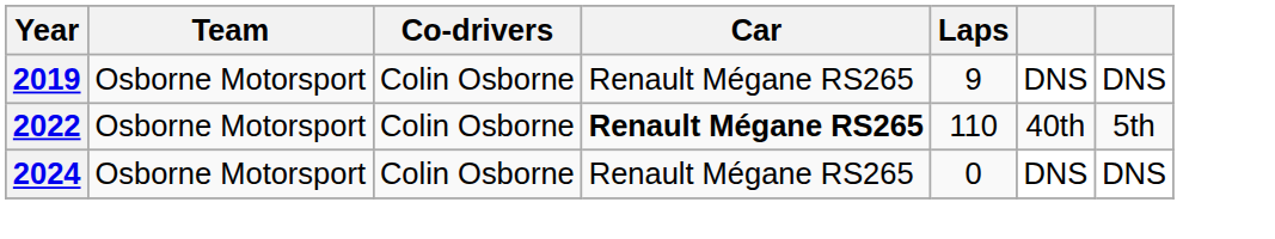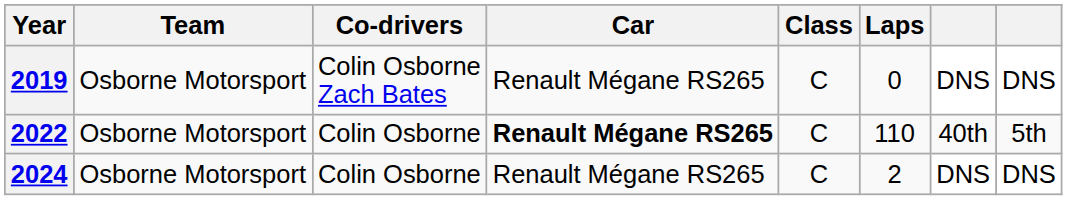 <table class="wikitable" style="font-size:90%; text-align:center">
 <tr>
 <th>Year</th>
 <th>Team</th>
 <th>Co-drivers</th>
 <th>Car</th>
+<th>Class</th>
 <th>Laps</th>
 <th></th>
 <th></th>
 </tr>
 <tr>
 <th><a href='#'>2019</a></th>
 <td align="left"> Osborne Motorsport</td>
-<td align="left"> Colin Osborne</td>
+<td align="left"> Colin Osborne<br> <a href='#'>Zach Bates</a></td>
 <td align="left">Renault Mégane RS265</td>
-<td align=center>9</td>
+<td>C</td>
+<td align=center>0</td>
 <td style=background:#FFFFFF>DNS</td>
 <td style=background:#FFFFFF>DNS</td>
 </tr>
 <tr>
 <th><a href='#'>2022</a></th>
 <td align="left"> Osborne Motorsport</td>
 <td align="left"> Colin Osborne</td>
 <td align="left"><strong>Renault Mégane RS265</strong></td>
+<td>C</td>
 <td align=center>110</td>
 <td align=center>40th</td>
 <td align=center>5th</td>
 </tr>
 <tr>
 <th><a href='#'>2024</a></th>
 <td align="left"> Osborne Motorsport</td>
 <td align="left"> Colin Osborne</td>
 <td align="left">Renault Mégane RS265</td>
-<td align=center>0</td>
+<td>C</td>
+<td align=center>2</td>
 <td style=background:#FFFFFF>DNS</td>
 <td style=background:#FFFFFF>DNS</td>
 </tr>
 </table>
